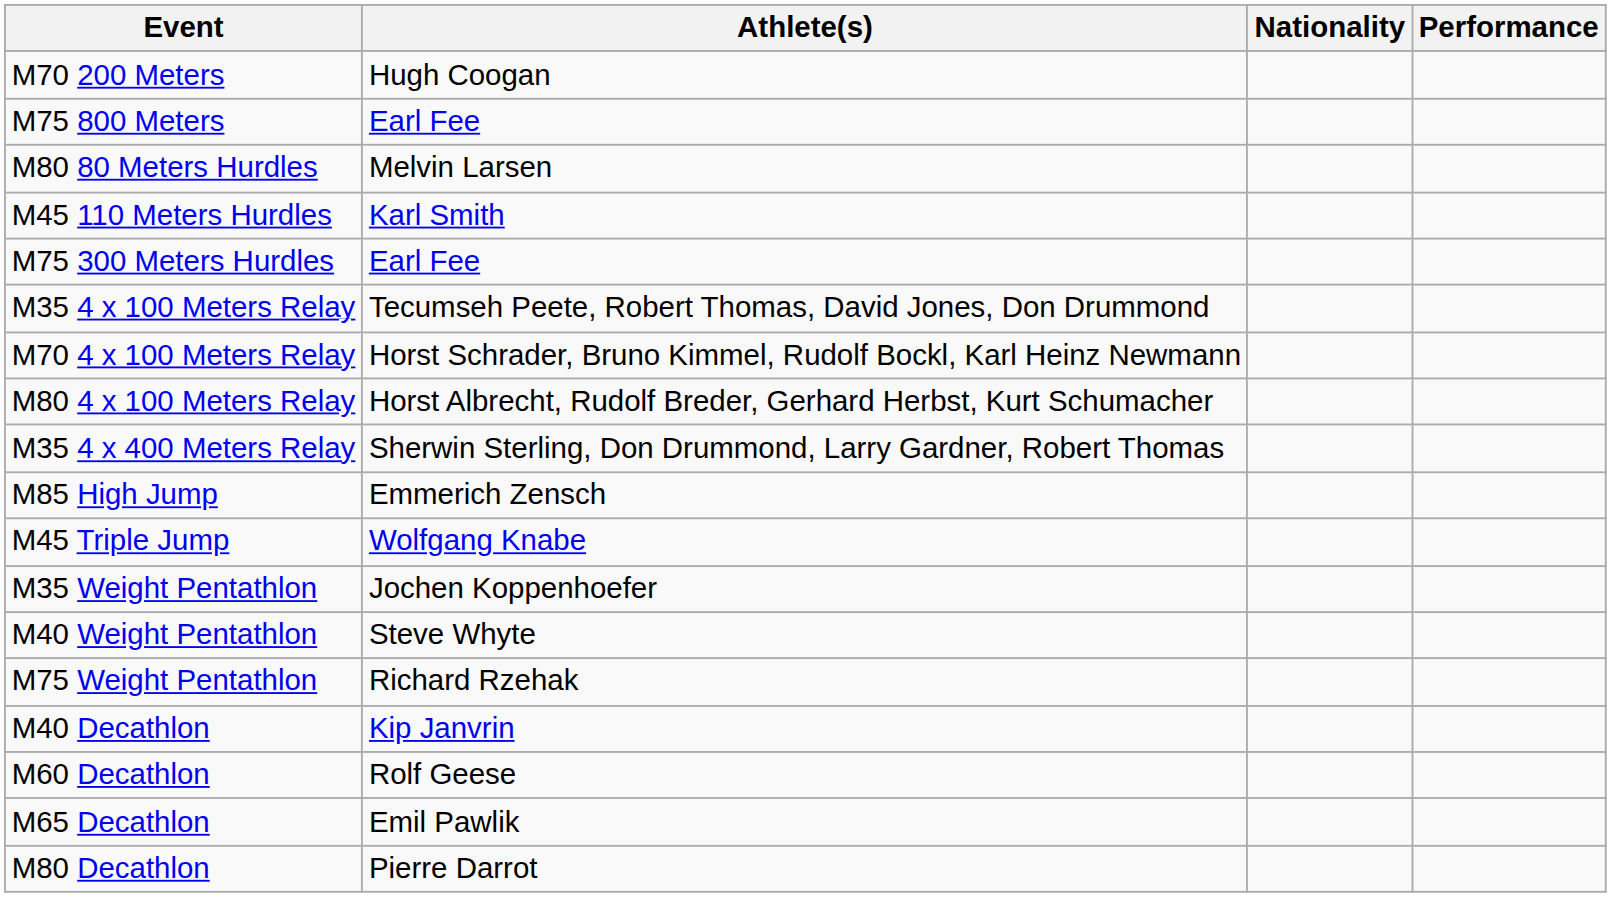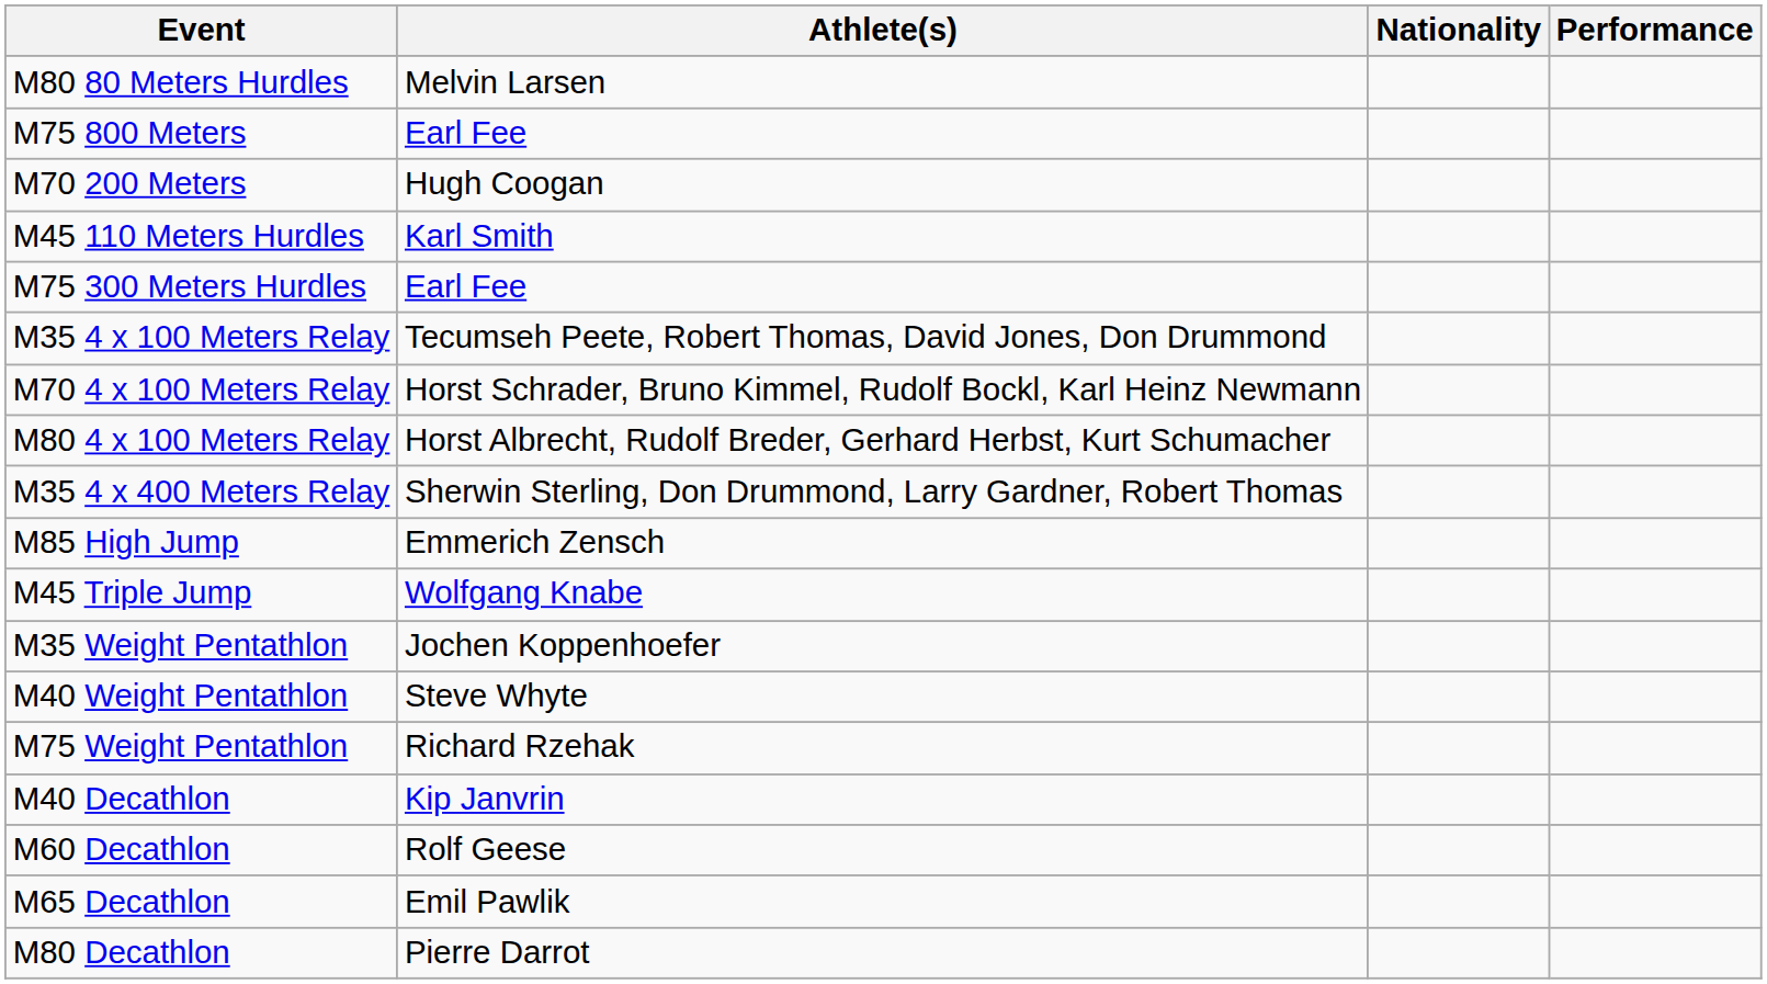 <table class="wikitable">
 <tr>
 <th>Event</th>
 <th>Athlete(s)</th>
 <th>Nationality</th>
 <th>Performance</th>
 </tr>
 <tr>
-<td>M70 <a href='#'>200 Meters</a></td>
-<td>Hugh Coogan</td>
+<td>M80 <a href='#'>80 Meters Hurdles</a></td>
+<td>Melvin Larsen</td>
 <td></td>
 <td></td>
 </tr>
 <tr>
 <td>M75 <a href='#'>800 Meters</a></td>
 <td><a href='#'>Earl Fee</a></td>
 <td></td>
 <td></td>
 </tr>
 <tr>
-<td>M80 <a href='#'>80 Meters Hurdles</a></td>
-<td>Melvin Larsen</td>
+<td>M70 <a href='#'>200 Meters</a></td>
+<td>Hugh Coogan</td>
 <td></td>
 <td></td>
 </tr>
 <tr>
 <td>M45 <a href='#'>110 Meters Hurdles</a></td>
 <td><a href='#'>Karl Smith</a></td>
 <td></td>
 <td></td>
 </tr>
 <tr>
 <td>M75 <a href='#'>300 Meters Hurdles</a></td>
 <td><a href='#'>Earl Fee</a></td>
 <td></td>
 <td></td>
 </tr>
 <tr>
 <td>M35 <a href='#'>4 x 100 Meters Relay</a></td>
 <td>Tecumseh Peete, Robert Thomas, David Jones, Don Drummond</td>
 <td></td>
 <td></td>
 </tr>
 <tr>
 <td>M70 <a href='#'>4 x 100 Meters Relay</a></td>
 <td>Horst Schrader, Bruno Kimmel, Rudolf Bockl, Karl Heinz Newmann</td>
 <td></td>
 <td></td>
 </tr>
 <tr>
 <td>M80 <a href='#'>4 x 100 Meters Relay</a></td>
 <td>Horst Albrecht, Rudolf Breder, Gerhard Herbst, Kurt Schumacher</td>
 <td></td>
 <td></td>
 </tr>
 <tr>
 <td>M35 <a href='#'>4 x 400 Meters Relay</a></td>
 <td>Sherwin Sterling, Don Drummond, Larry Gardner, Robert Thomas</td>
 <td></td>
 <td></td>
 </tr>
 <tr>
 <td>M85 <a href='#'>High Jump</a></td>
 <td>Emmerich Zensch</td>
 <td></td>
 <td></td>
 </tr>
 <tr>
 <td>M45 <a href='#'>Triple Jump</a></td>
 <td><a href='#'>Wolfgang Knabe</a></td>
 <td></td>
 <td></td>
 </tr>
 <tr>
 <td>M35 <a href='#'>Weight Pentathlon</a></td>
 <td>Jochen Koppenhoefer</td>
 <td></td>
 <td></td>
 </tr>
 <tr>
 <td>M40 <a href='#'>Weight Pentathlon</a></td>
 <td>Steve Whyte</td>
 <td></td>
 <td></td>
 </tr>
 <tr>
 <td>M75 <a href='#'>Weight Pentathlon</a></td>
 <td>Richard Rzehak</td>
 <td></td>
 <td></td>
 </tr>
 <tr>
 <td>M40 <a href='#'>Decathlon</a></td>
 <td><a href='#'>Kip Janvrin</a></td>
 <td></td>
 <td></td>
 </tr>
 <tr>
 <td>M60 <a href='#'>Decathlon</a></td>
 <td>Rolf Geese</td>
 <td></td>
 <td></td>
 </tr>
 <tr>
 <td>M65 <a href='#'>Decathlon</a></td>
 <td>Emil Pawlik</td>
 <td></td>
 <td></td>
 </tr>
 <tr>
 <td>M80 <a href='#'>Decathlon</a></td>
 <td>Pierre Darrot</td>
 <td></td>
 <td></td>
 </tr>
 </table>
